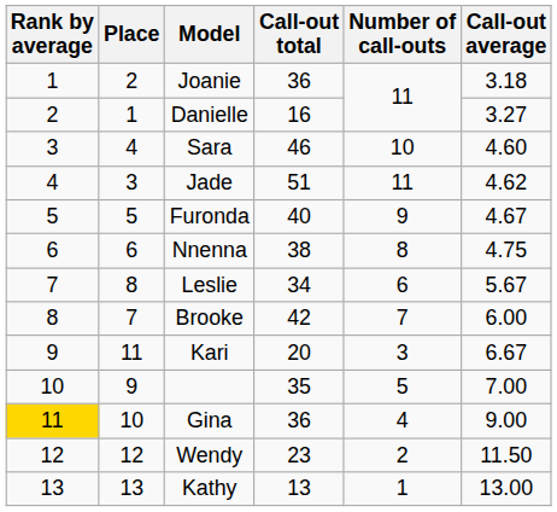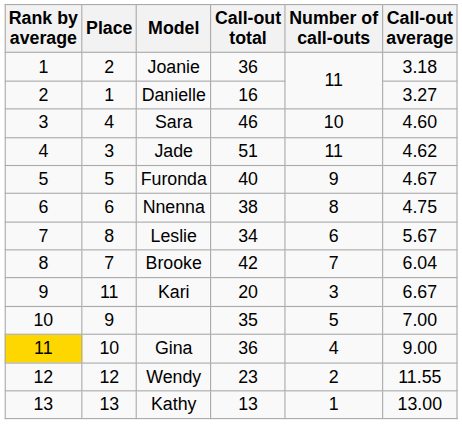 <table class="wikitable sortable" style="margin:auto; text-align:center; white-space:nowrap">
 <tr>
 <th>Rank by<br>average</th>
 <th>Place</th>
 <th>Model</th>
 <th>Call-out<br>total</th>
 <th>Number of<br>call-outs</th>
 <th>Call-out<br>average</th>
 </tr>
 <tr>
 <td>1</td>
 <td>2</td>
 <td>Joanie</td>
 <td>36</td>
 <td rowspan="2">11</td>
 <td>3.18</td>
 </tr>
 <tr>
 <td>2</td>
 <td>1</td>
 <td>Danielle</td>
 <td>16</td>
 <td>3.27</td>
 </tr>
 <tr>
 <td>3</td>
 <td>4</td>
 <td>Sara</td>
 <td>46</td>
 <td>10</td>
 <td>4.60</td>
 </tr>
 <tr>
 <td>4</td>
 <td>3</td>
 <td>Jade</td>
 <td>51</td>
 <td>11</td>
 <td>4.62</td>
 </tr>
 <tr>
 <td>5</td>
 <td>5</td>
 <td>Furonda</td>
 <td>40</td>
 <td>9</td>
 <td>4.67</td>
 </tr>
 <tr>
 <td>6</td>
 <td>6</td>
 <td>Nnenna</td>
 <td>38</td>
 <td>8</td>
 <td>4.75</td>
 </tr>
 <tr>
 <td>7</td>
 <td>8</td>
 <td>Leslie</td>
 <td>34</td>
 <td>6</td>
 <td>5.67</td>
 </tr>
 <tr>
 <td>8</td>
 <td>7</td>
 <td>Brooke</td>
 <td>42</td>
 <td>7</td>
-<td>6.00</td>
+<td>6.04</td>
 </tr>
 <tr>
 <td>9</td>
 <td>11</td>
 <td>Kari</td>
 <td>20</td>
 <td>3</td>
 <td>6.67</td>
 </tr>
 <tr>
 <td>10</td>
 <td>9</td>
 <td></td>
 <td>35</td>
 <td>5</td>
 <td>7.00</td>
 </tr>
 <tr>
 <td style="background: gold;">11</td>
 <td>10</td>
 <td>Gina</td>
 <td>36</td>
 <td>4</td>
 <td>9.00</td>
 </tr>
 <tr>
 <td>12</td>
 <td>12</td>
 <td>Wendy</td>
 <td>23</td>
 <td>2</td>
-<td>11.50</td>
+<td>11.55</td>
 </tr>
 <tr>
 <td>13</td>
 <td>13</td>
 <td>Kathy</td>
 <td>13</td>
 <td>1</td>
 <td>13.00</td>
 </tr>
 </table>
